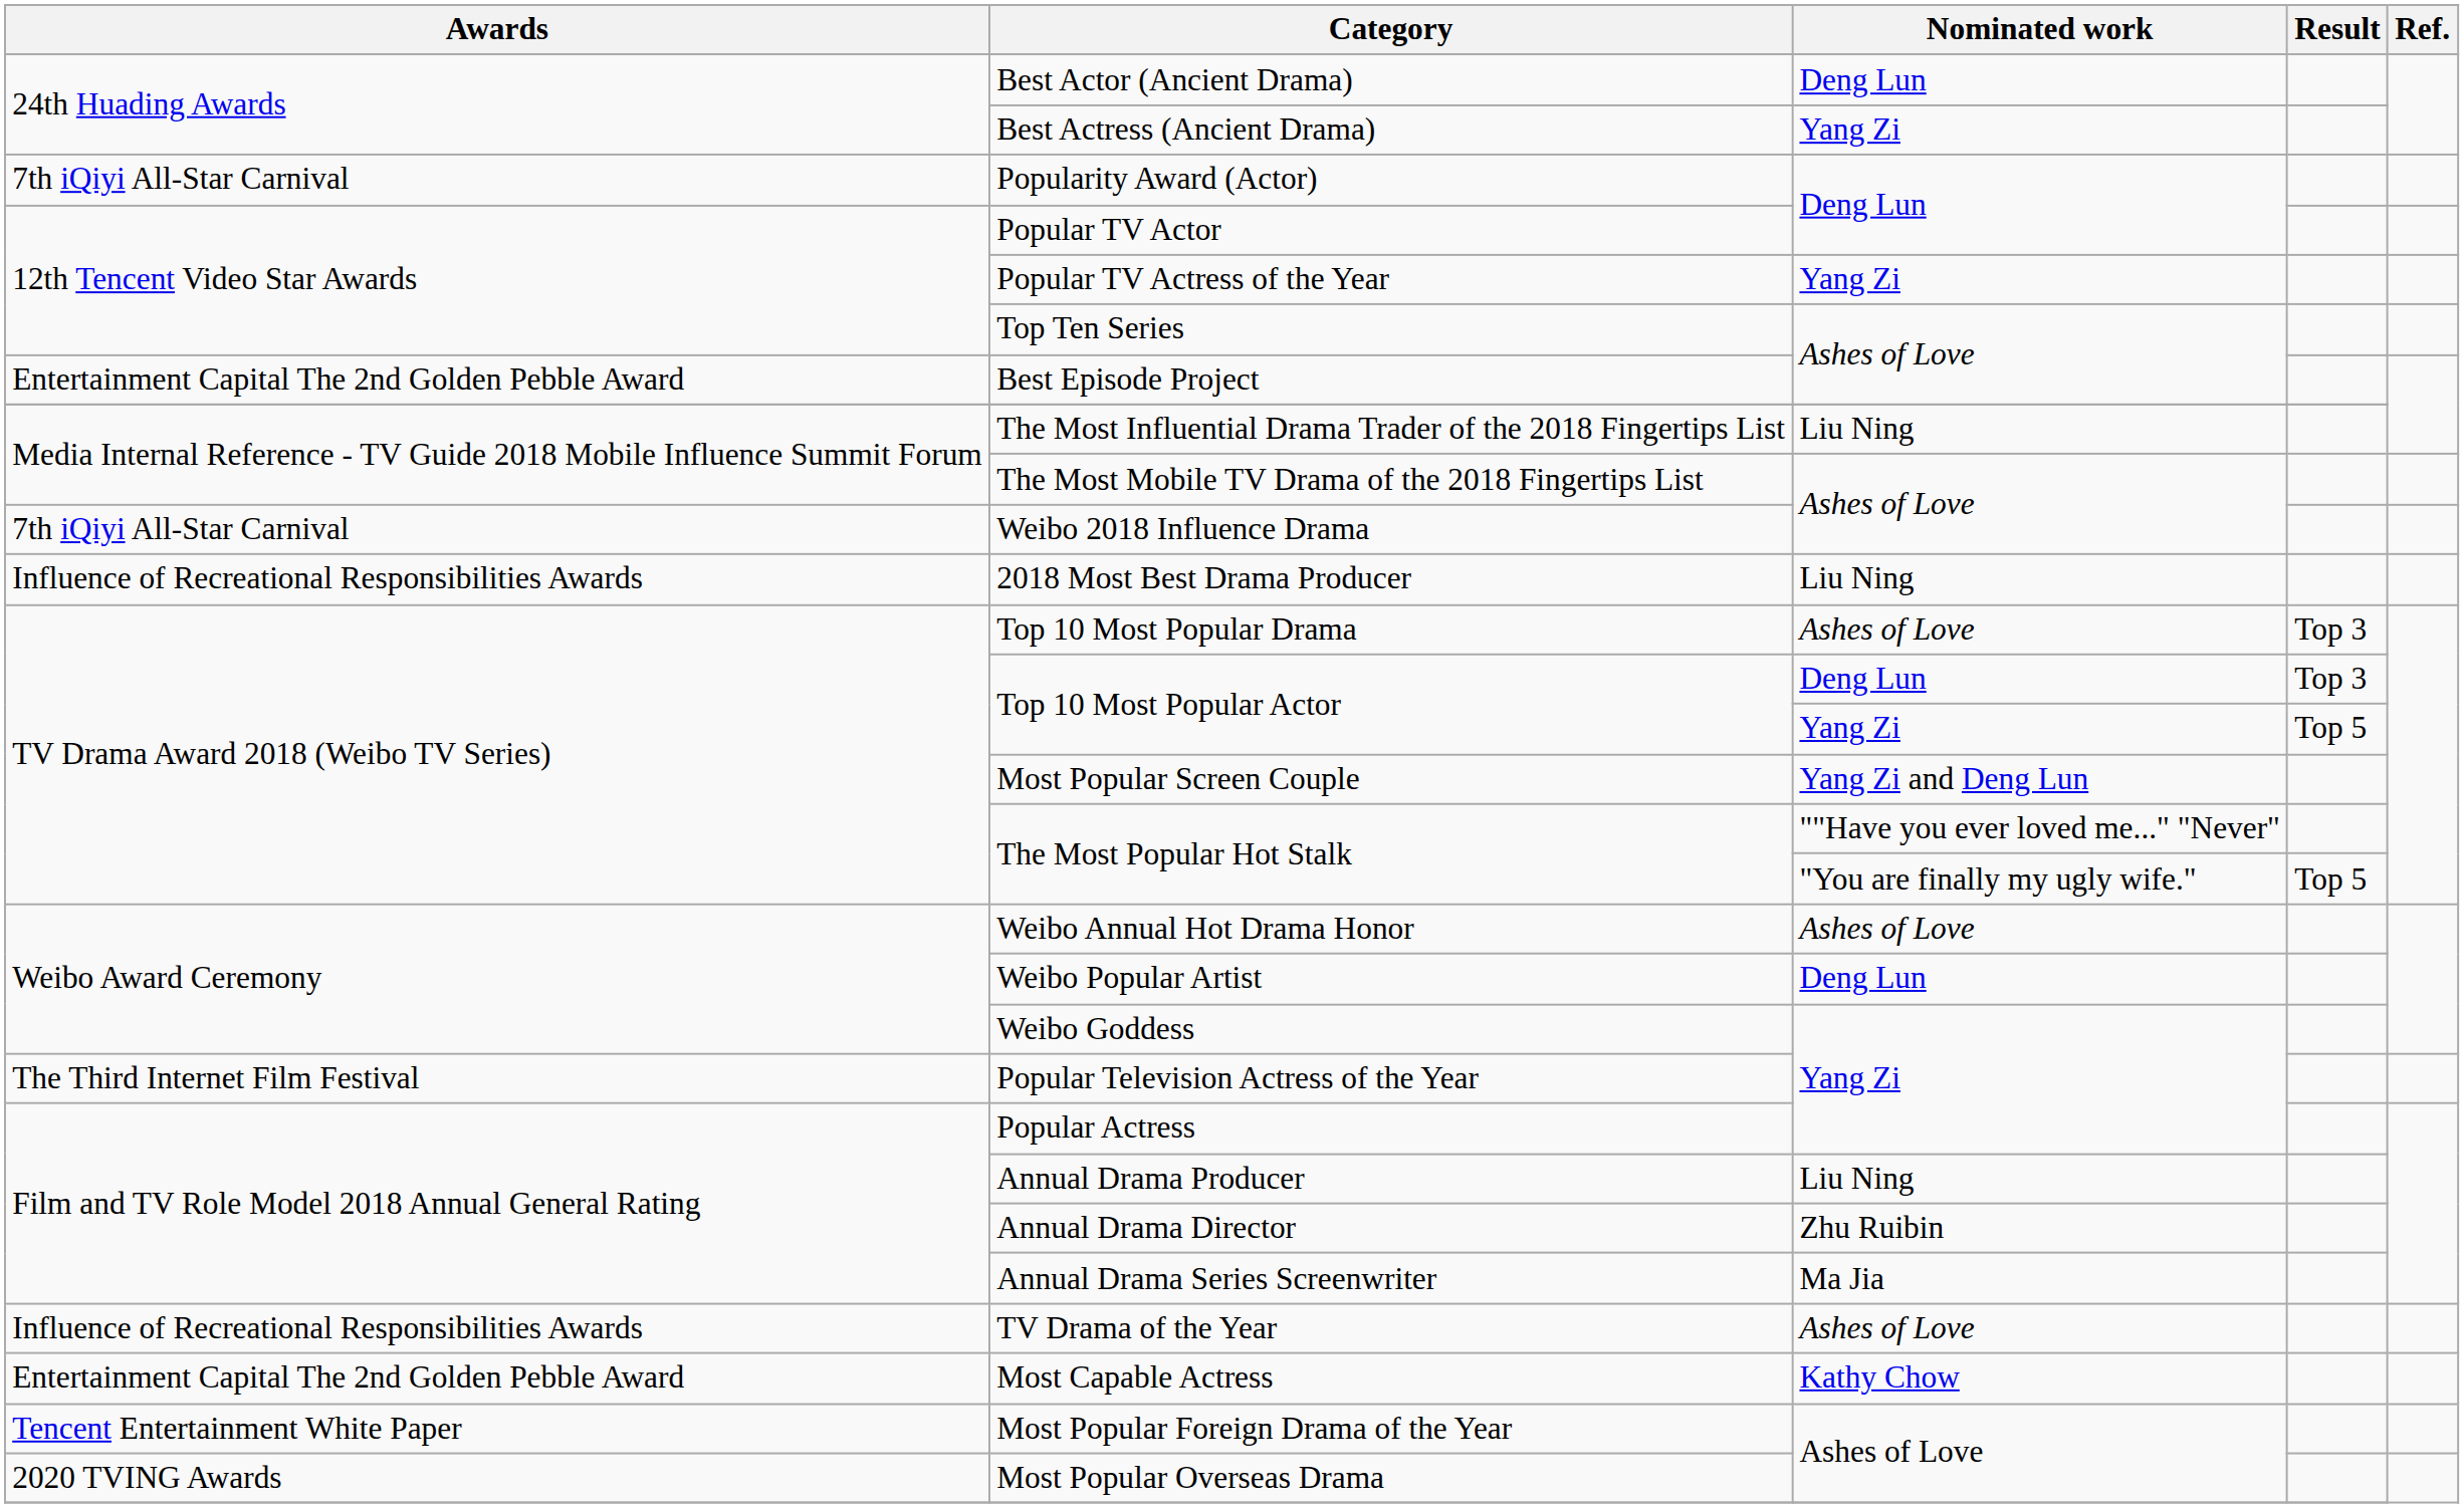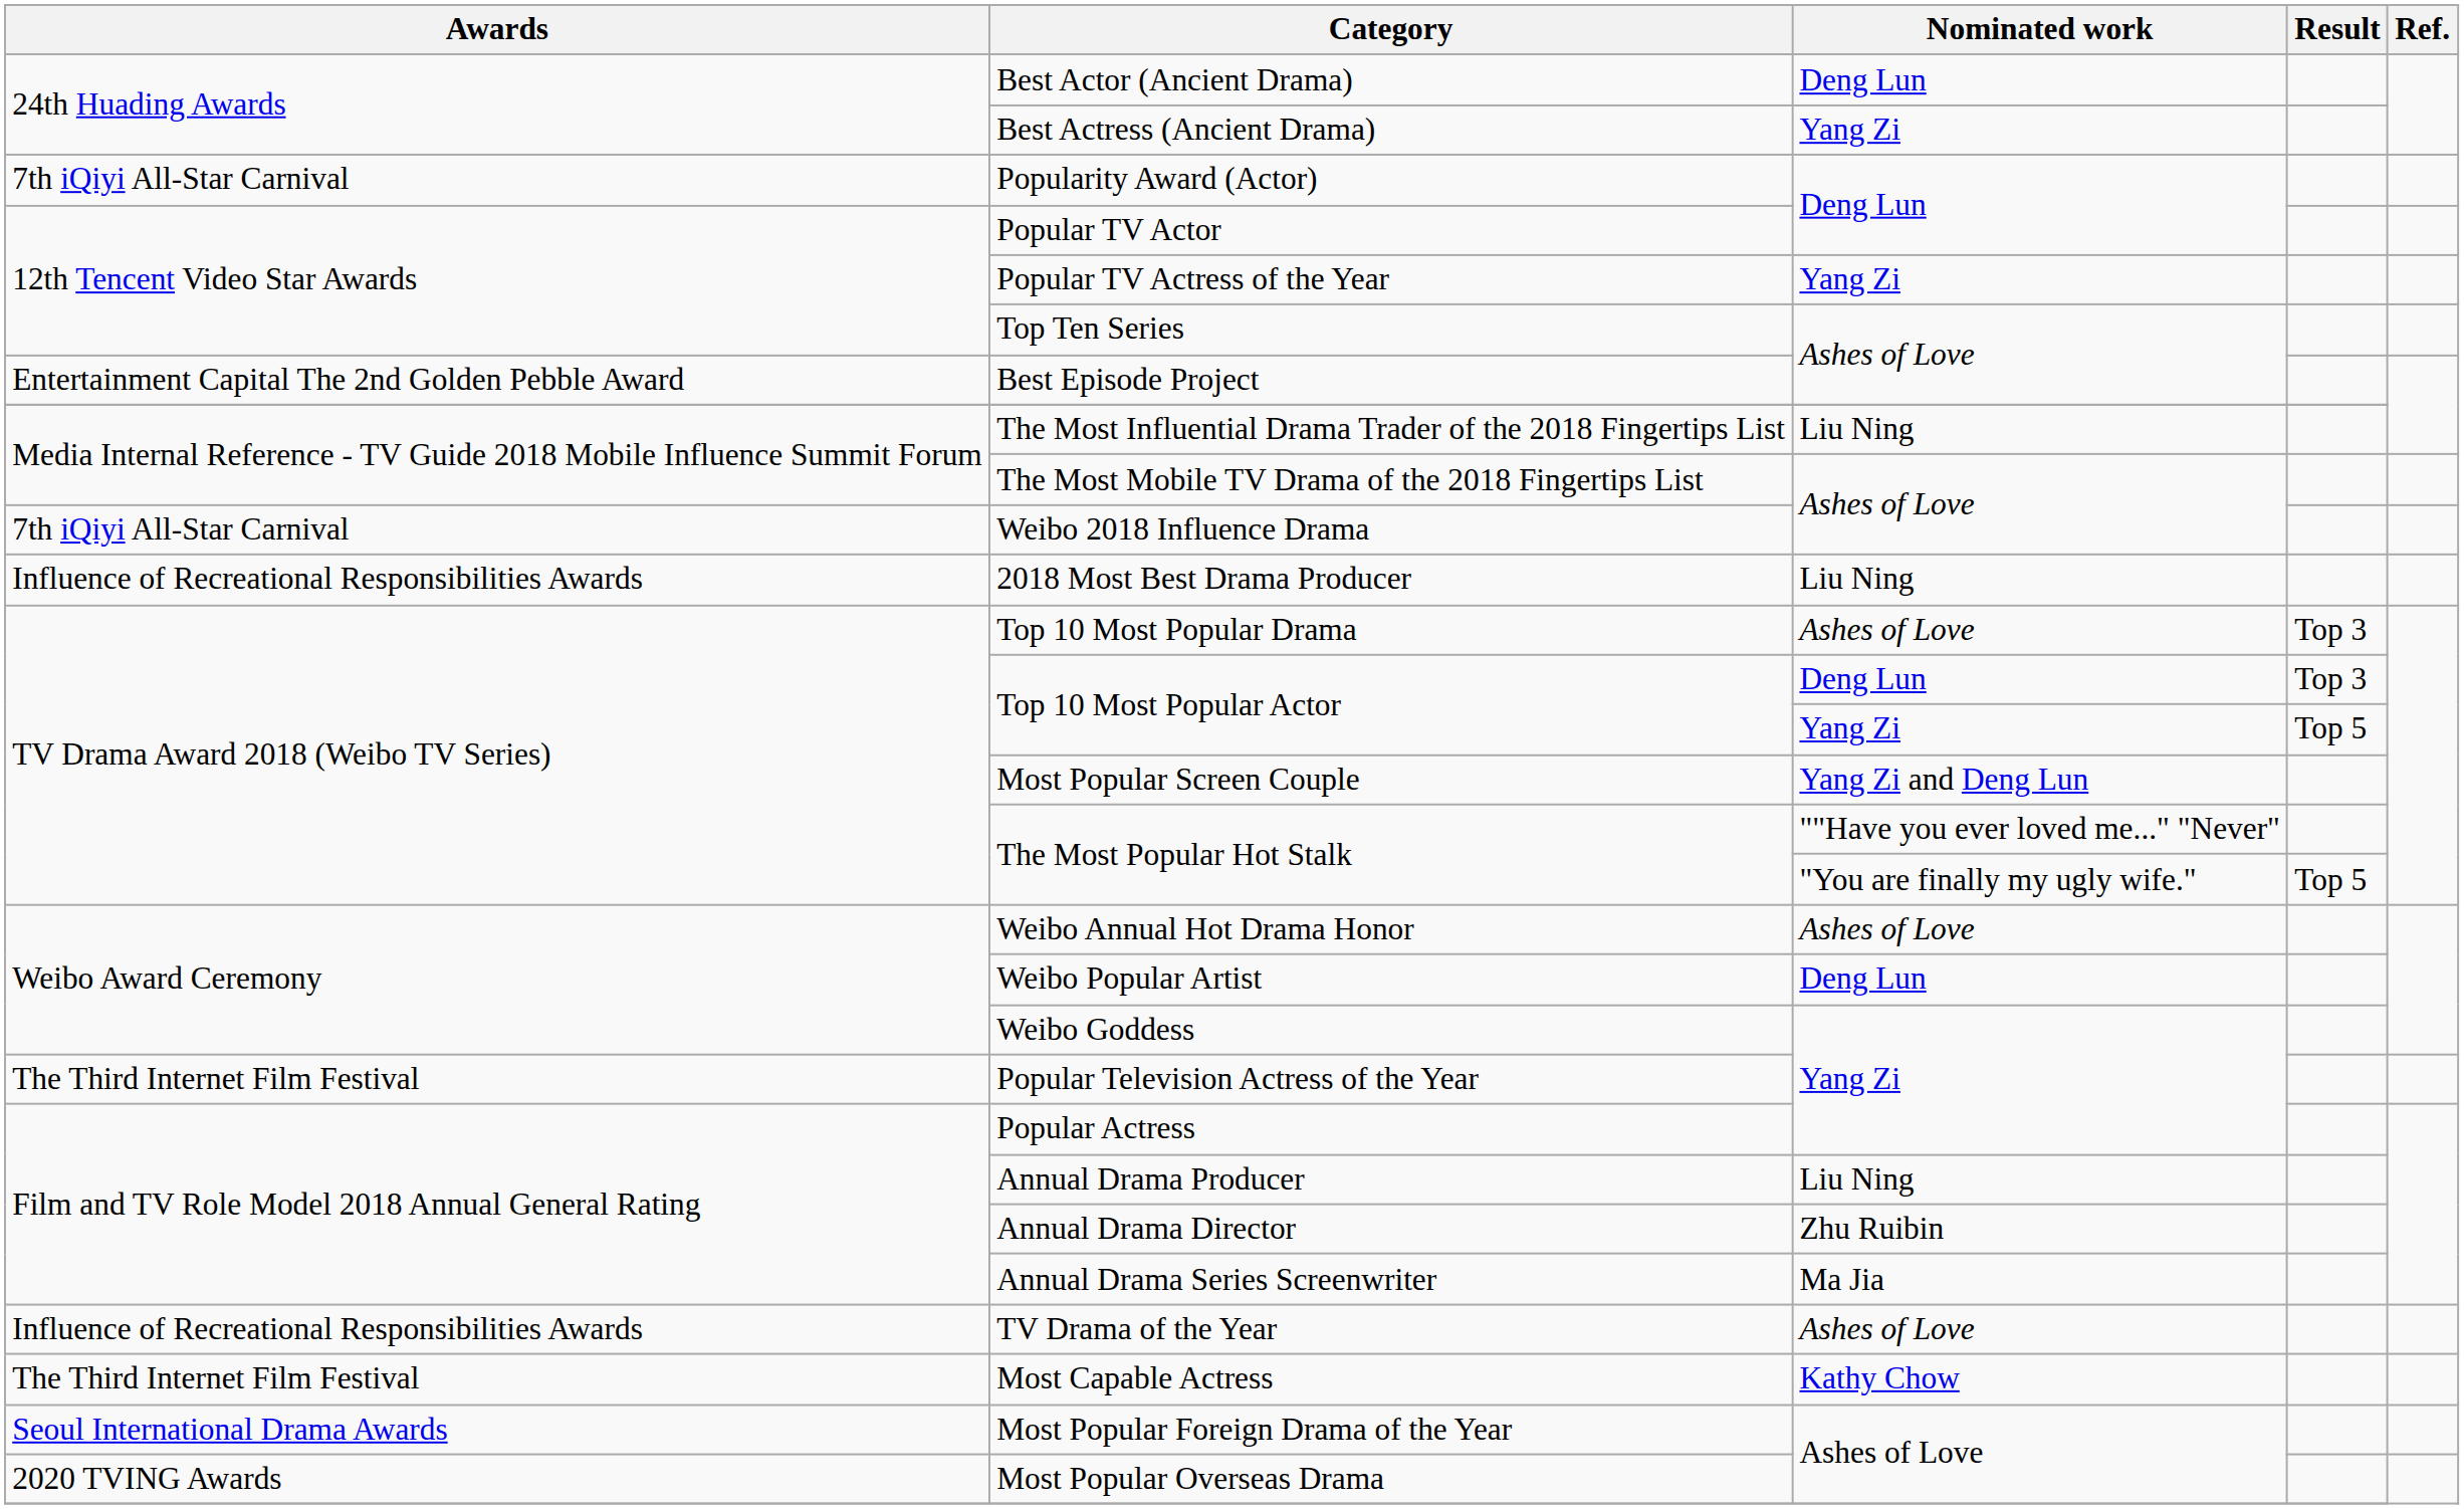 <table class="wikitable">
 <tr>
 <th>Awards</th>
 <th>Category</th>
 <th>Nominated work</th>
 <th>Result</th>
 <th>Ref.</th>
 </tr>
 <tr>
 <td rowspan=2>24th <a href='#'>Huading Awards</a></td>
 <td>Best Actor (Ancient Drama)</td>
 <td><a href='#'>Deng Lun</a></td>
 <td></td>
 <td rowspan=2></td>
 </tr>
 <tr>
 <td>Best Actress (Ancient Drama)</td>
 <td><a href='#'>Yang Zi</a></td>
 <td></td>
 </tr>
 <tr>
 <td>7th <a href='#'>iQiyi</a> All-Star Carnival</td>
 <td>Popularity Award (Actor)</td>
 <td rowspan=2><a href='#'>Deng Lun</a></td>
 <td></td>
 <td></td>
 </tr>
 <tr>
 <td rowspan=3>12th <a href='#'>Tencent</a> Video Star Awards</td>
 <td>Popular TV Actor</td>
 <td></td>
 <td></td>
 </tr>
 <tr>
 <td>Popular TV Actress of the Year</td>
 <td><a href='#'>Yang Zi</a></td>
 <td></td>
 <td></td>
 </tr>
 <tr>
 <td>Top Ten Series</td>
 <td rowspan=2><em>Ashes of Love</em></td>
 <td></td>
 <td></td>
 </tr>
 <tr>
 <td>Entertainment Capital The 2nd Golden Pebble Award</td>
 <td>Best Episode Project</td>
 <td></td>
 <td rowspan=3></td>
 </tr>
 <tr>
 </tr>
 <tr>
 <td rowspan=2>Media Internal Reference - TV Guide 2018 Mobile Influence Summit Forum</td>
 <td>The Most Influential Drama Trader of the 2018 Fingertips List</td>
 <td>Liu Ning</td>
 <td></td>
 </tr>
 <tr>
 <td>The Most Mobile TV Drama of the 2018 Fingertips List</td>
 <td rowspan=2><em>Ashes of Love</em></td>
 <td></td>
 </tr>
 <tr>
 <td>7th <a href='#'>iQiyi</a> All-Star Carnival</td>
 <td>Weibo 2018 Influence Drama</td>
 <td></td>
 <td></td>
 </tr>
 <tr>
 <td>Influence of Recreational Responsibilities Awards</td>
 <td>2018 Most Best Drama Producer</td>
 <td>Liu Ning</td>
 <td></td>
 <td></td>
 </tr>
 <tr>
 <td rowspan=6>TV Drama Award 2018 (Weibo TV Series)</td>
 <td>Top 10 Most Popular Drama</td>
 <td><em>Ashes of Love</em></td>
 <td>Top 3</td>
 <td rowspan=6></td>
 </tr>
 <tr>
 <td rowspan=2>Top 10 Most Popular Actor</td>
 <td><a href='#'>Deng Lun</a></td>
 <td>Top 3</td>
 </tr>
 <tr>
 <td><a href='#'>Yang Zi</a></td>
 <td>Top 5</td>
 </tr>
 <tr>
 <td>Most Popular Screen Couple</td>
 <td><a href='#'>Yang Zi</a> and <a href='#'>Deng Lun</a></td>
 <td></td>
 </tr>
 <tr>
 <td rowspan=2>The Most Popular Hot Stalk</td>
 <td>""Have you ever loved me..." "Never"</td>
 <td></td>
 </tr>
 <tr>
 <td>"You are finally my ugly wife."</td>
 <td>Top 5</td>
 </tr>
 <tr>
 <td rowspan=3>Weibo Award Ceremony</td>
 <td>Weibo Annual Hot Drama Honor</td>
 <td><em>Ashes of Love</em></td>
 <td></td>
 <td rowspan=3></td>
 </tr>
 <tr>
 <td>Weibo Popular Artist</td>
 <td><a href='#'>Deng Lun</a></td>
 <td></td>
 </tr>
 <tr>
 <td>Weibo Goddess</td>
 <td rowspan=3><a href='#'>Yang Zi</a></td>
 <td></td>
 </tr>
 <tr>
 <td>The Third Internet Film Festival</td>
 <td>Popular Television Actress of the Year</td>
 <td></td>
 <td></td>
 </tr>
 <tr>
 <td rowspan=4>Film and TV Role Model 2018 Annual General Rating</td>
 <td>Popular Actress</td>
 <td></td>
 <td rowspan=4></td>
 </tr>
 <tr>
 <td>Annual Drama Producer</td>
 <td>Liu Ning</td>
 <td></td>
 </tr>
 <tr>
 <td>Annual Drama Director</td>
 <td>Zhu Ruibin</td>
 <td></td>
 </tr>
 <tr>
 <td>Annual Drama Series Screenwriter</td>
 <td>Ma Jia</td>
 <td></td>
 </tr>
 <tr>
 <td>Influence of Recreational Responsibilities Awards</td>
 <td>TV Drama of the Year</td>
 <td><em>Ashes of Love</em></td>
 <td></td>
 <td></td>
 </tr>
 <tr>
-<td>Entertainment Capital The 2nd Golden Pebble Award</td>
+<td>The Third Internet Film Festival</td>
 <td>Most Capable Actress</td>
 <td><a href='#'>Kathy Chow</a></td>
 <td></td>
 <td></td>
 </tr>
 <tr>
-<td><a href='#'>Tencent</a> Entertainment White Paper</td>
+<td><a href='#'>Seoul International Drama Awards</a></td>
 <td>Most Popular Foreign Drama of the Year</td>
 <td rowspan=2>Ashes of Love</td>
 <td></td>
 <td></td>
 </tr>
 <tr>
 <td>2020 TVING Awards</td>
 <td>Most Popular Overseas Drama</td>
 <td></td>
 </tr>
 <tr>
 </tr>
 </table>
